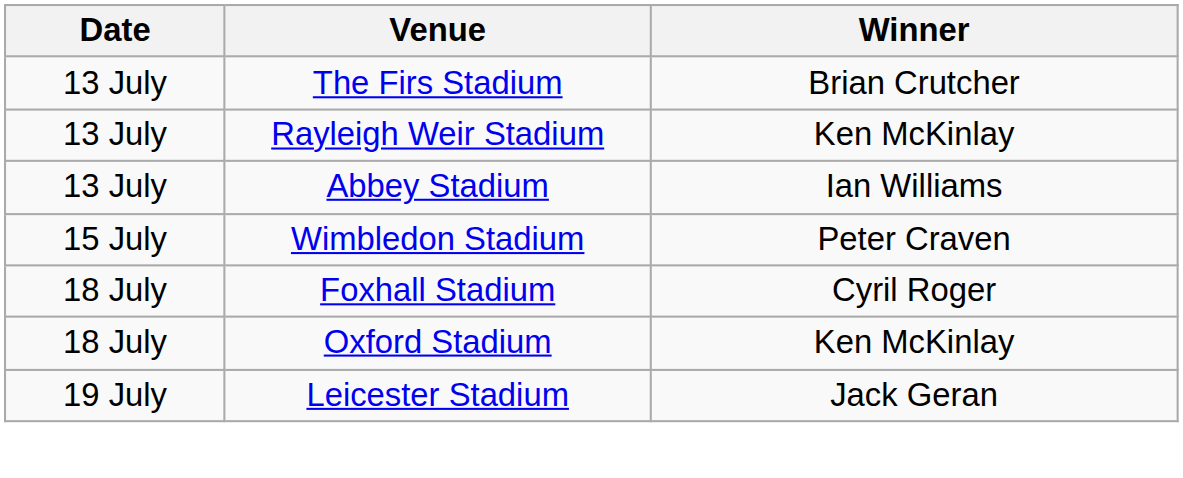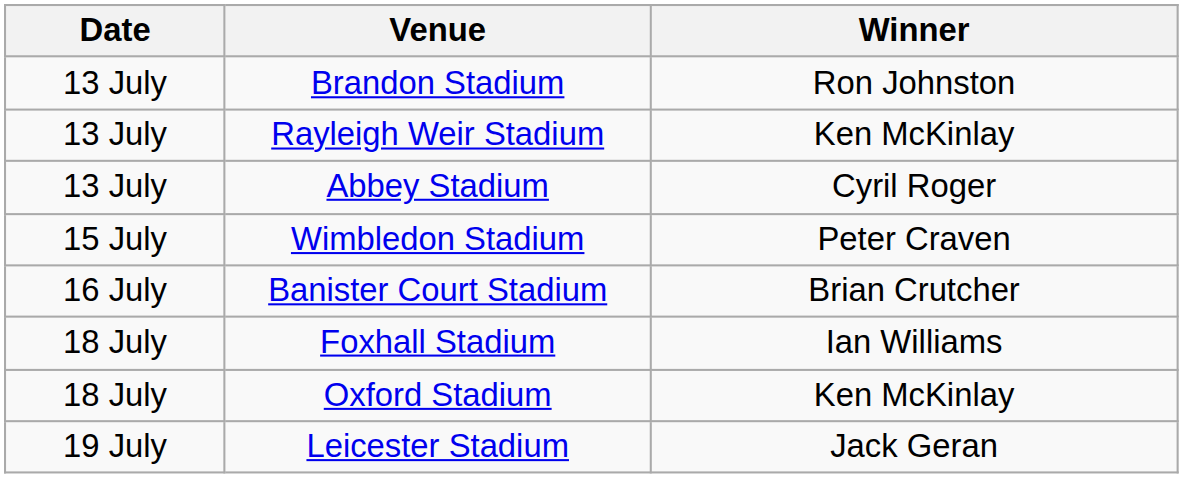 <table class="wikitable" style="text-align:center">
 <tr>
 <th width=100>Date</th>
 <th width=200>Venue</th>
 <th width=250>Winner</th>
 </tr>
 <tr>
 <td>13 July</td>
-<td><a href='#'>The Firs Stadium</a></td>
-<td>Brian Crutcher</td>
+<td><a href='#'>Brandon Stadium</a></td>
+<td>Ron Johnston</td>
 </tr>
 <tr>
 <td>13 July</td>
 <td><a href='#'>Rayleigh Weir Stadium</a></td>
 <td>Ken McKinlay</td>
 </tr>
 <tr>
 <td>13 July</td>
 <td><a href='#'>Abbey Stadium</a></td>
-<td>Ian Williams</td>
+<td>Cyril Roger</td>
 </tr>
 <tr>
 <td>15 July</td>
 <td><a href='#'>Wimbledon Stadium</a></td>
 <td>Peter Craven</td>
 </tr>
 <tr>
+<td>16 July</td>
+<td><a href='#'>Banister Court Stadium</a></td>
+<td>Brian Crutcher</td>
+</tr>
+<tr>
 <td>18 July</td>
 <td><a href='#'>Foxhall Stadium</a></td>
-<td>Cyril Roger</td>
+<td>Ian Williams</td>
 </tr>
 <tr>
 <td>18 July</td>
 <td><a href='#'>Oxford Stadium</a></td>
 <td>Ken McKinlay</td>
 </tr>
 <tr>
 <td>19 July</td>
 <td><a href='#'>Leicester Stadium</a></td>
 <td>Jack Geran</td>
 </tr>
 </table>
